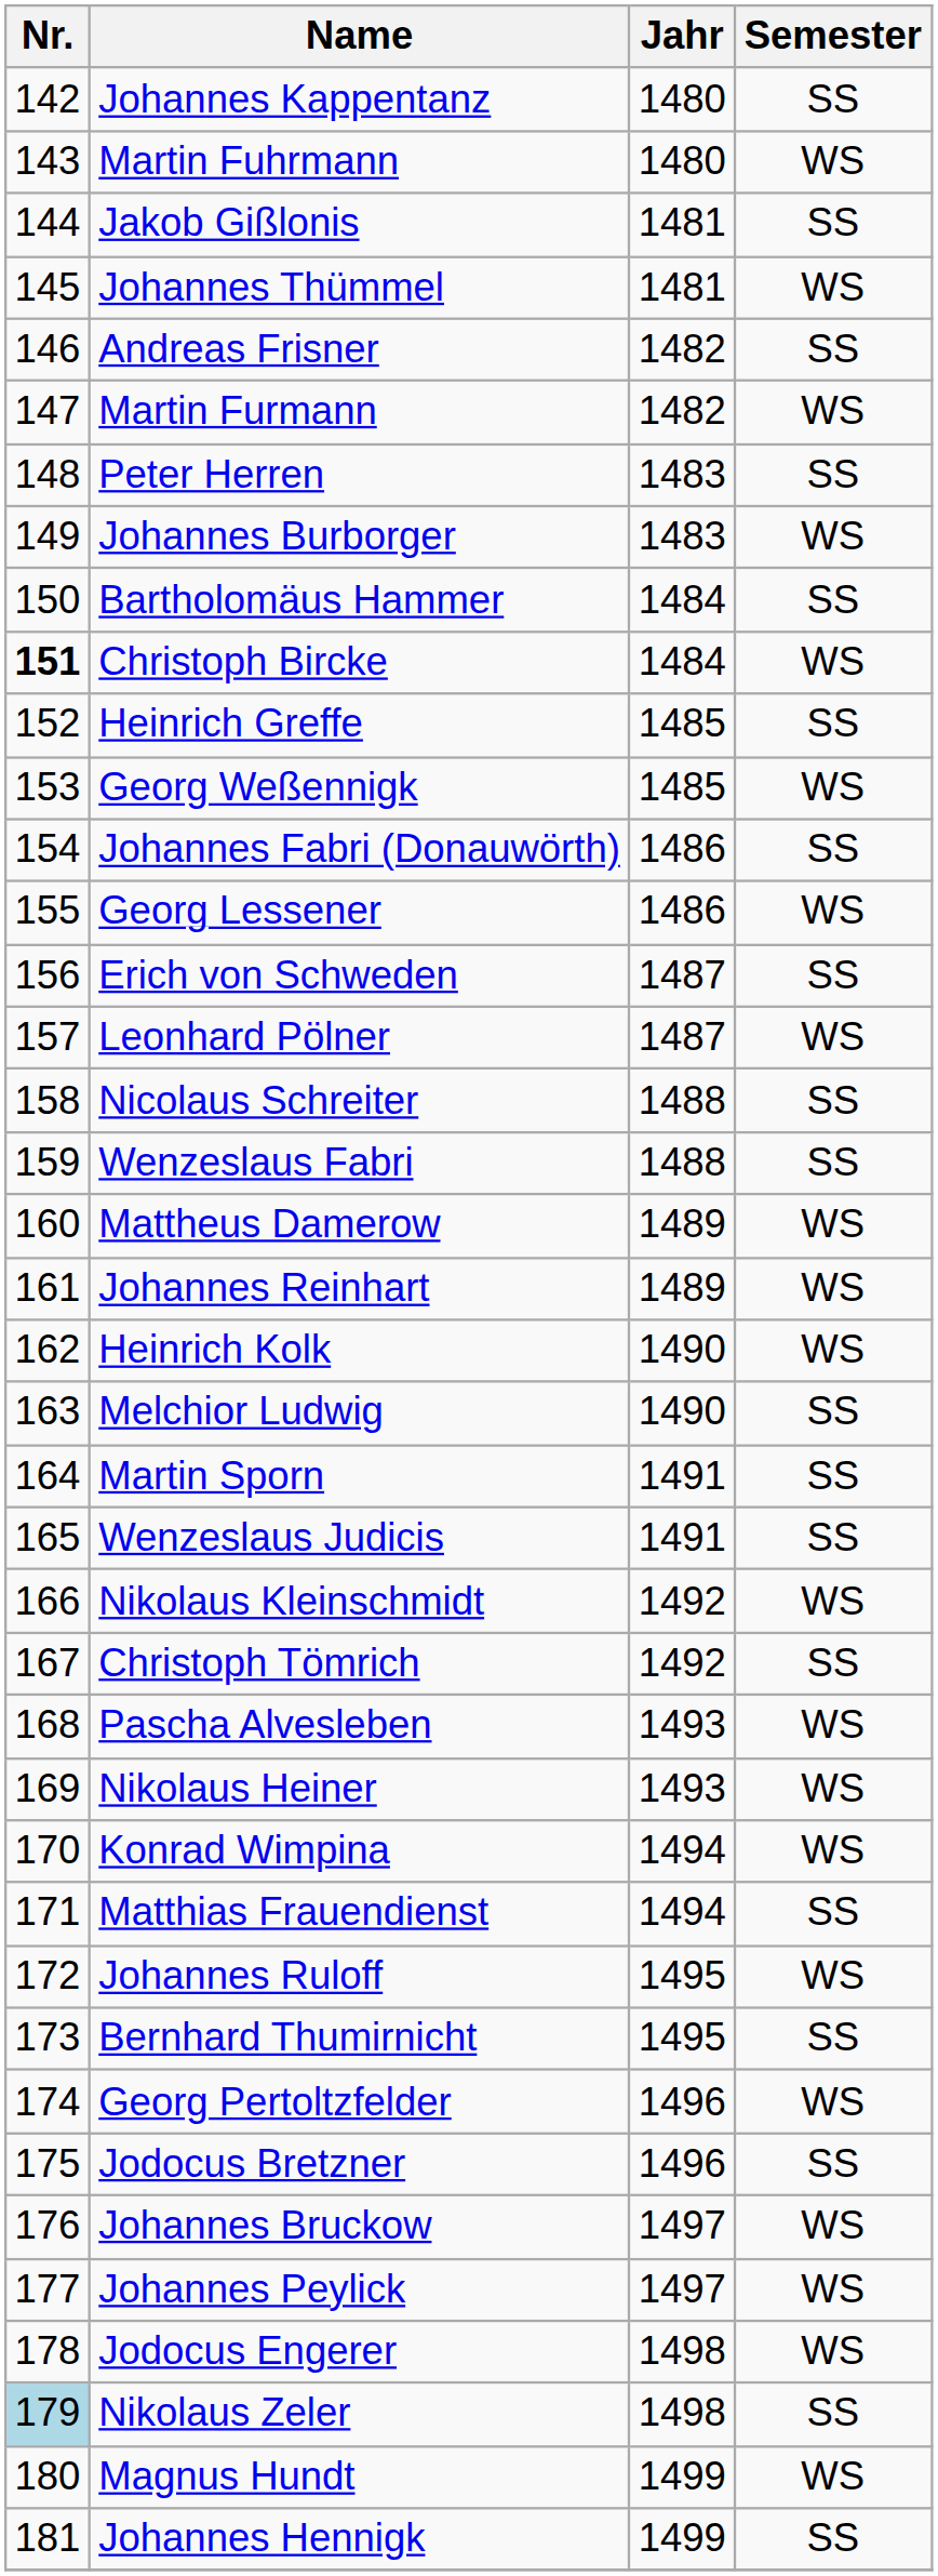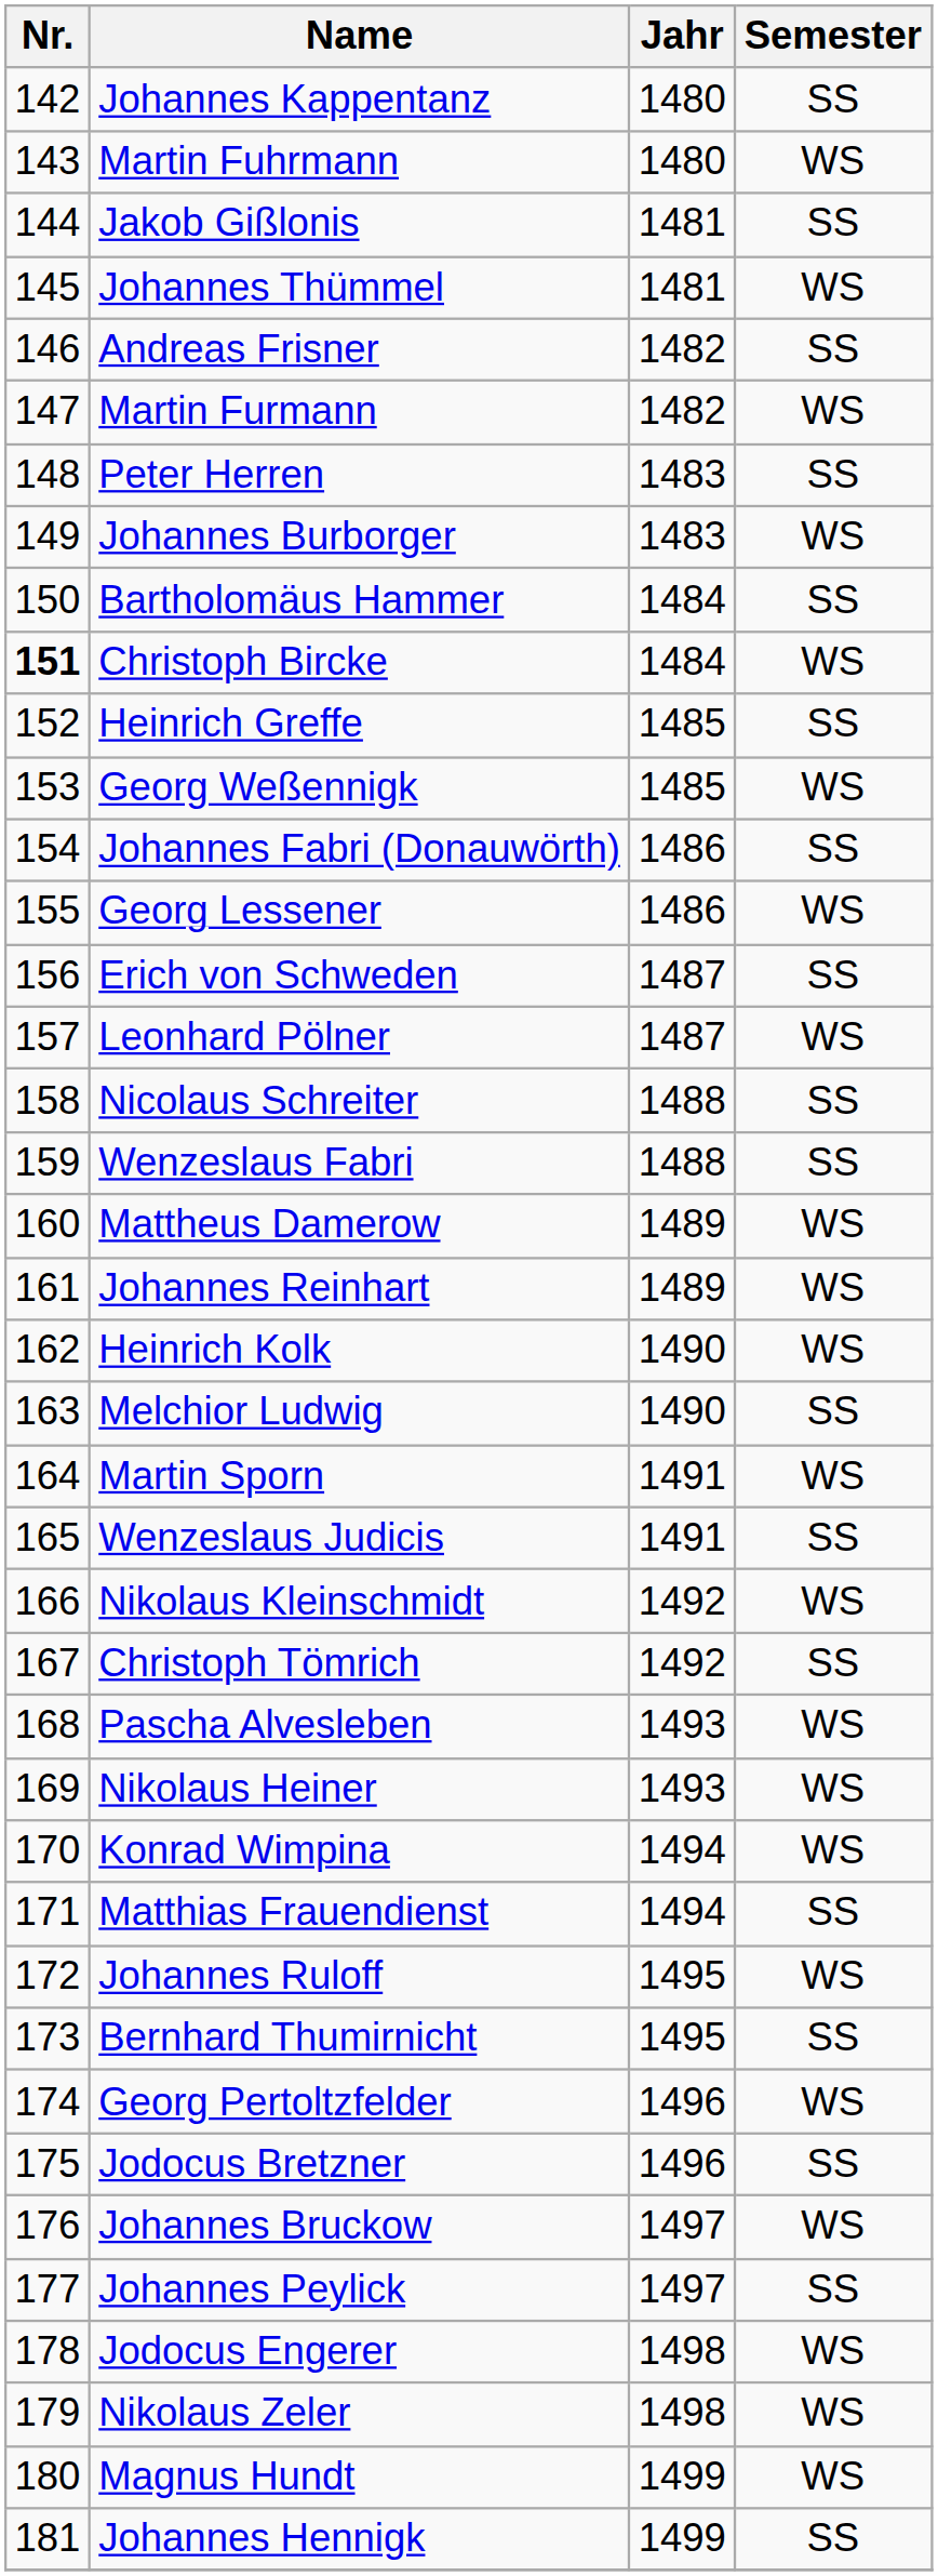 <table class="wikitable">
 <tr>
 <th bgcolor="silver">Nr.</th>
 <th bgcolor="silver">Name</th>
 <th bgcolor="silver">Jahr</th>
 <th bgcolor="silver">Semester</th>
 </tr>
 <tr>
 <td>142</td>
 <td><a href='#'>Johannes Kappentanz</a></td>
 <td>1480</td>
 <td align="center">SS</td>
 </tr>
 <tr>
 <td>143</td>
 <td><a href='#'>Martin Fuhrmann</a></td>
 <td>1480</td>
 <td align="center">WS</td>
 </tr>
 <tr>
 <td>144</td>
 <td><a href='#'>Jakob Gißlonis</a></td>
 <td>1481</td>
 <td align="center">SS</td>
 </tr>
 <tr>
 <td>145</td>
 <td><a href='#'>Johannes Thümmel</a></td>
 <td>1481</td>
 <td align="center">WS</td>
 </tr>
 <tr>
 <td>146</td>
 <td><a href='#'>Andreas Frisner</a></td>
 <td>1482</td>
 <td align="center">SS</td>
 </tr>
 <tr>
 <td>147</td>
 <td><a href='#'>Martin Furmann</a></td>
 <td>1482</td>
 <td align="center">WS</td>
 </tr>
 <tr>
 <td>148</td>
 <td><a href='#'>Peter Herren</a></td>
 <td>1483</td>
 <td align="center">SS</td>
 </tr>
 <tr>
 <td>149</td>
 <td><a href='#'>Johannes Burborger</a></td>
 <td>1483</td>
 <td align="center">WS</td>
 </tr>
 <tr>
 <td>150</td>
 <td><a href='#'>Bartholomäus Hammer</a></td>
 <td>1484</td>
 <td align="center">SS</td>
 </tr>
 <tr>
 <td><strong>151</strong></td>
 <td><a href='#'>Christoph Bircke</a></td>
 <td>1484</td>
 <td align="center">WS</td>
 </tr>
 <tr>
 <td>152</td>
 <td><a href='#'>Heinrich Greffe</a></td>
 <td>1485</td>
 <td align="center">SS</td>
 </tr>
 <tr>
 <td>153</td>
 <td><a href='#'>Georg Weßennigk</a></td>
 <td>1485</td>
 <td align="center">WS</td>
 </tr>
 <tr>
 <td>154</td>
 <td><a href='#'>Johannes Fabri (Donauwörth)</a></td>
 <td>1486</td>
 <td align="center">SS</td>
 </tr>
 <tr>
 <td>155</td>
 <td><a href='#'>Georg Lessener</a></td>
 <td>1486</td>
 <td align="center">WS</td>
 </tr>
 <tr>
 <td>156</td>
 <td><a href='#'>Erich von Schweden</a></td>
 <td>1487</td>
 <td align="center">SS</td>
 </tr>
 <tr>
 <td>157</td>
 <td><a href='#'>Leonhard Pölner</a></td>
 <td>1487</td>
 <td align="center">WS</td>
 </tr>
 <tr>
 <td>158</td>
 <td><a href='#'>Nicolaus Schreiter</a></td>
 <td>1488</td>
 <td align="center">SS</td>
 </tr>
 <tr>
 <td>159</td>
 <td><a href='#'>Wenzeslaus Fabri</a></td>
 <td>1488</td>
 <td align="center">SS</td>
 </tr>
 <tr>
 <td>160</td>
 <td><a href='#'>Mattheus Damerow</a></td>
 <td>1489</td>
 <td align="center">WS</td>
 </tr>
 <tr>
 <td>161</td>
 <td><a href='#'>Johannes Reinhart</a></td>
 <td>1489</td>
 <td align="center">WS</td>
 </tr>
 <tr>
 <td>162</td>
 <td><a href='#'>Heinrich Kolk</a></td>
 <td>1490</td>
 <td align="center">WS</td>
 </tr>
 <tr>
 <td>163</td>
 <td><a href='#'>Melchior Ludwig</a></td>
 <td>1490</td>
 <td align="center">SS</td>
 </tr>
 <tr>
 <td>164</td>
 <td><a href='#'>Martin Sporn</a></td>
 <td>1491</td>
-<td align="center">SS</td>
+<td align="center">WS</td>
 </tr>
 <tr>
 <td>165</td>
 <td><a href='#'>Wenzeslaus Judicis</a></td>
 <td>1491</td>
 <td align="center">SS</td>
 </tr>
 <tr>
 <td>166</td>
 <td><a href='#'>Nikolaus Kleinschmidt</a></td>
 <td>1492</td>
 <td align="center">WS</td>
 </tr>
 <tr>
 <td>167</td>
 <td><a href='#'>Christoph Tömrich</a></td>
 <td>1492</td>
 <td align="center">SS</td>
 </tr>
 <tr>
 <td>168</td>
 <td><a href='#'>Pascha Alvesleben</a></td>
 <td>1493</td>
 <td align="center">WS</td>
 </tr>
 <tr>
 <td>169</td>
 <td><a href='#'>Nikolaus Heiner</a></td>
 <td>1493</td>
 <td align="center">WS</td>
 </tr>
 <tr>
 <td>170</td>
 <td><a href='#'>Konrad Wimpina</a></td>
 <td>1494</td>
 <td align="center">WS</td>
 </tr>
 <tr>
 <td>171</td>
 <td><a href='#'>Matthias Frauendienst</a></td>
 <td>1494</td>
 <td align="center">SS</td>
 </tr>
 <tr>
 <td>172</td>
 <td><a href='#'>Johannes Ruloff</a></td>
 <td>1495</td>
 <td align="center">WS</td>
 </tr>
 <tr>
 <td>173</td>
 <td><a href='#'>Bernhard Thumirnicht</a></td>
 <td>1495</td>
 <td align="center">SS</td>
 </tr>
 <tr>
 <td>174</td>
 <td><a href='#'>Georg Pertoltzfelder</a></td>
 <td>1496</td>
 <td align="center">WS</td>
 </tr>
 <tr>
 <td>175</td>
 <td><a href='#'>Jodocus Bretzner</a></td>
 <td>1496</td>
 <td align="center">SS</td>
 </tr>
 <tr>
 <td>176</td>
 <td><a href='#'>Johannes Bruckow</a></td>
 <td>1497</td>
 <td align="center">WS</td>
 </tr>
 <tr>
 <td>177</td>
 <td><a href='#'>Johannes Peylick</a></td>
 <td>1497</td>
-<td align="center">WS</td>
+<td align="center">SS</td>
 </tr>
 <tr>
 <td>178</td>
 <td><a href='#'>Jodocus Engerer</a></td>
 <td>1498</td>
 <td align="center">WS</td>
 </tr>
 <tr>
-<td style="background: lightblue;">179</td>
+<td>179</td>
 <td><a href='#'>Nikolaus Zeler</a></td>
 <td>1498</td>
-<td align="center">SS</td>
+<td align="center">WS</td>
 </tr>
 <tr>
 <td>180</td>
 <td><a href='#'>Magnus Hundt</a></td>
 <td>1499</td>
 <td align="center">WS</td>
 </tr>
 <tr>
 <td>181</td>
 <td><a href='#'>Johannes Hennigk</a></td>
 <td>1499</td>
 <td align="center">SS</td>
 </tr>
 <tr>
 </tr>
 </table>
